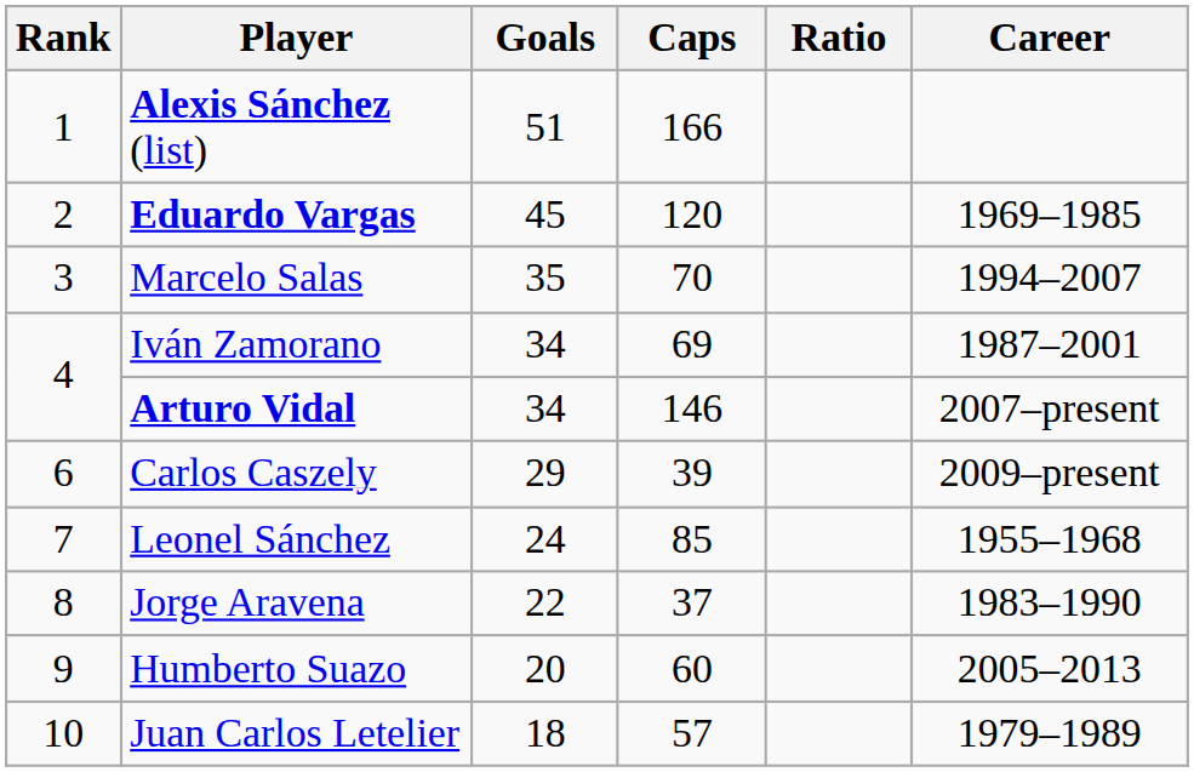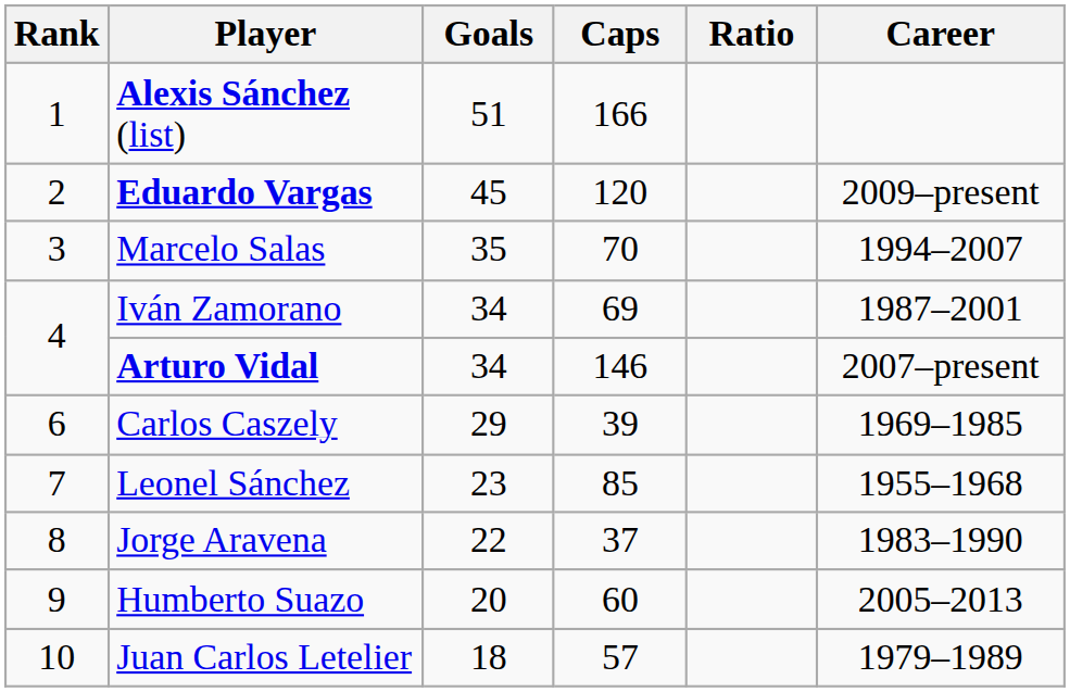 <table class="wikitable sortable" style="text-align:center">
 <tr>
 <th width=30>Rank</th>
 <th width=130>Player</th>
 <th width=50>Goals</th>
 <th width=50>Caps</th>
 <th width=50>Ratio</th>
 <th width=100>Career</th>
 </tr>
 <tr>
 <td>1</td>
 <td align=left><strong><a href='#'>Alexis Sánchez</a></strong> (<a href='#'>list</a>)</td>
 <td>51</td>
 <td>166</td>
 <td></td>
 <td></td>
 </tr>
 <tr>
 <td>2</td>
 <td align=left><strong><a href='#'>Eduardo Vargas</a></strong></td>
 <td>45</td>
 <td>120</td>
 <td></td>
-<td>1969–1985</td>
+<td>2009–present</td>
 </tr>
 <tr>
 <td>3</td>
 <td align=left><a href='#'>Marcelo Salas</a></td>
 <td>35</td>
 <td>70</td>
 <td></td>
 <td>1994–2007</td>
 </tr>
 <tr>
 <td rowspan=2>4</td>
 <td align=left><a href='#'>Iván Zamorano</a></td>
 <td>34</td>
 <td>69</td>
 <td></td>
 <td>1987–2001</td>
 </tr>
 <tr>
 <td align=left><strong><a href='#'>Arturo Vidal</a></strong></td>
 <td>34</td>
 <td>146</td>
 <td></td>
 <td>2007–present</td>
 </tr>
 <tr>
 <td>6</td>
 <td align=left><a href='#'>Carlos Caszely</a></td>
 <td>29</td>
 <td>39</td>
 <td></td>
-<td>2009–present</td>
+<td>1969–1985</td>
 </tr>
 <tr>
 <td>7</td>
 <td align=left><a href='#'>Leonel Sánchez</a></td>
-<td>24</td>
+<td>23</td>
 <td>85</td>
 <td></td>
 <td>1955–1968</td>
 </tr>
 <tr>
 <td>8</td>
 <td align=left><a href='#'>Jorge Aravena</a></td>
 <td>22</td>
 <td>37</td>
 <td></td>
 <td>1983–1990</td>
 </tr>
 <tr>
 <td>9</td>
 <td align=left><a href='#'>Humberto Suazo</a></td>
 <td>20</td>
 <td>60</td>
 <td></td>
 <td>2005–2013</td>
 </tr>
 <tr>
 <td>10</td>
 <td align=left><a href='#'>Juan Carlos Letelier</a></td>
 <td>18</td>
 <td>57</td>
 <td></td>
 <td>1979–1989</td>
 </tr>
 </table>
